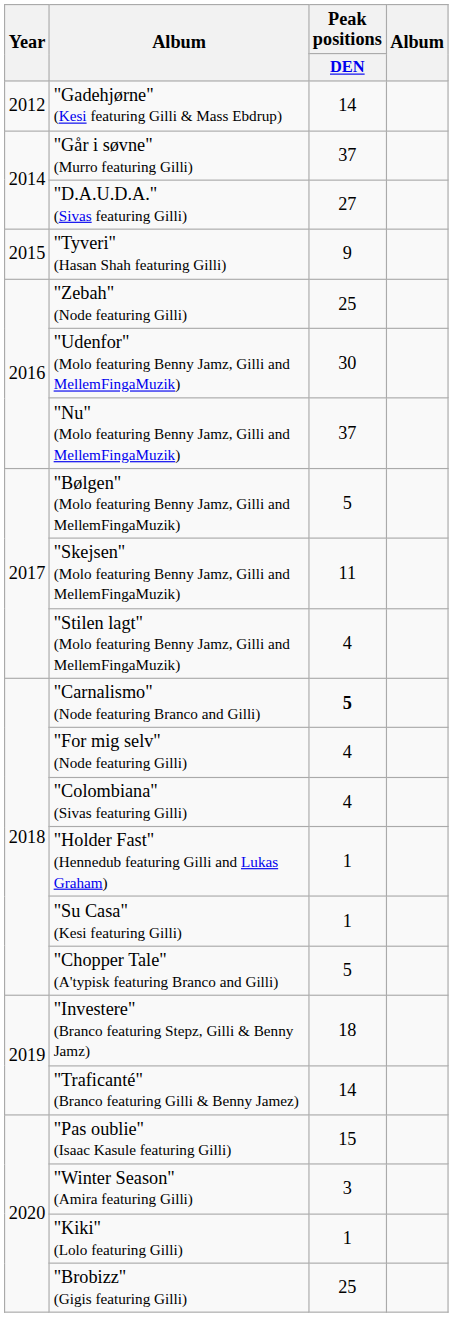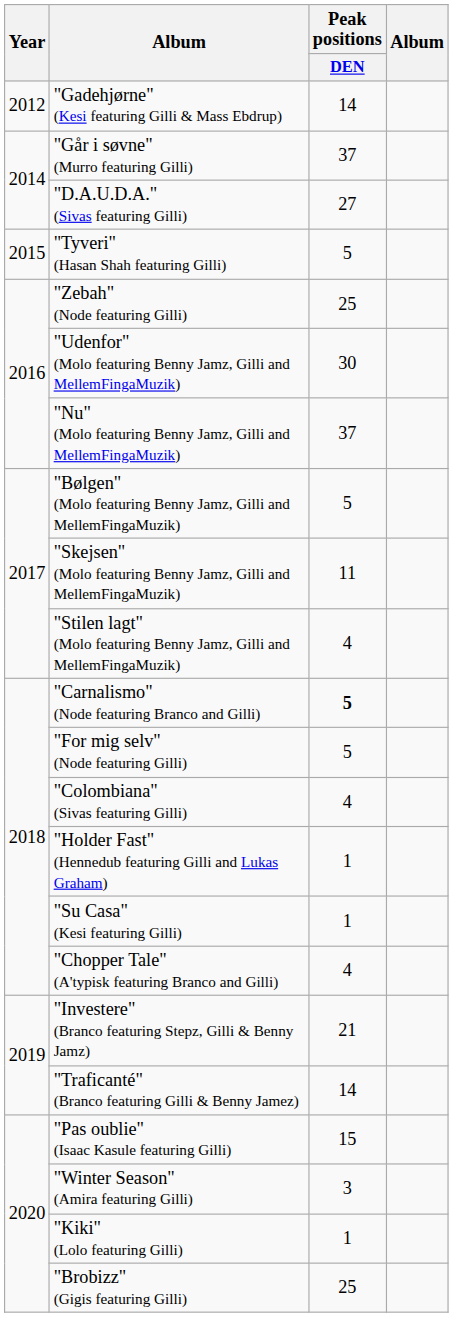 <table class="wikitable">
 <tr>
 <th align="center" rowspan="2" width="10">Year</th>
 <th align="center" rowspan="2" width="220">Album</th>
 <th align="center" colspan="1" width="20">Peak positions</th>
 <th align="center" rowspan="2" width="20">Album</th>
 </tr>
 <tr>
 <th scope="col" style="width:3em;font-size:90%;"><a href='#'>DEN</a><br></th>
 </tr>
 <tr>
 <td style="text-align:center;">2012</td>
 <td>"Gadehjørne" <br><small>(<a href='#'>Kesi</a> featuring Gilli & Mass Ebdrup)</small></td>
 <td style="text-align:center;">14</td>
 <td style="text-align:center;"></td>
 </tr>
 <tr>
 <td style="text-align:center;" rowspan=2>2014</td>
 <td>"Går i søvne" <br><small>(Murro featuring Gilli)</small></td>
 <td style="text-align:center;">37</td>
 <td style="text-align:center;"></td>
 </tr>
 <tr>
 <td>"D.A.U.D.A." <br><small>(<a href='#'>Sivas</a> featuring Gilli)</small></td>
 <td style="text-align:center;">27</td>
 <td style="text-align:center;"></td>
 </tr>
 <tr>
 <td style="text-align:center;">2015</td>
 <td>"Tyveri" <br><small>(Hasan Shah featuring Gilli)</small></td>
-<td style="text-align:center;">9</td>
+<td style="text-align:center;">5</td>
 <td style="text-align:center;"></td>
 </tr>
 <tr>
 <td style="text-align:center;" rowspan=3>2016</td>
 <td>"Zebah" <br><small>(Node featuring Gilli)</small></td>
 <td style="text-align:center;">25</td>
 <td style="text-align:center;"></td>
 </tr>
 <tr>
 <td>"Udenfor" <br><small>(Molo featuring Benny Jamz, Gilli and <a href='#'>MellemFingaMuzik</a>)</small></td>
 <td style="text-align:center;">30<br></td>
 <td style="text-align:center;"></td>
 </tr>
 <tr>
 <td>"Nu" <br><small>(Molo featuring Benny Jamz, Gilli and <a href='#'>MellemFingaMuzik</a>)</small></td>
 <td style="text-align:center;">37<br></td>
 <td style="text-align:center;"></td>
 </tr>
 <tr>
 <td style="text-align:center;" rowspan="3">2017</td>
 <td>"Bølgen" <br><small>(Molo featuring Benny Jamz, Gilli and MellemFingaMuzik)</small></td>
 <td style="text-align:center;">5<br></td>
 <td style="text-align:center;"></td>
 </tr>
 <tr>
 <td>"Skejsen" <br><small>(Molo featuring Benny Jamz, Gilli and MellemFingaMuzik)</small></td>
 <td style="text-align:center;">11<br></td>
 <td style="text-align:center;"></td>
 </tr>
 <tr>
 <td>"Stilen lagt" <br><small>(Molo featuring Benny Jamz, Gilli and MellemFingaMuzik)</small></td>
 <td style="text-align:center;">4<br></td>
 <td style="text-align:center;"></td>
 </tr>
 <tr>
 <td rowspan="6" style="text-align:center;">2018</td>
 <td>"Carnalismo" <br><small>(Node featuring Branco and Gilli)</small></td>
 <td style="text-align:center;"><strong>5<br></strong></td>
 <td style="text-align:center;"></td>
 </tr>
 <tr>
 <td>"For mig selv" <br><small>(Node featuring Gilli)</small></td>
-<td style="text-align:center;">4<br></td>
+<td style="text-align:center;">5<br></td>
 <td style="text-align:center;"></td>
 </tr>
 <tr>
 <td>"Colombiana" <br><small>(Sivas featuring Gilli)</small></td>
 <td style="text-align:center;">4</td>
 <td></td>
 </tr>
 <tr>
 <td>"Holder Fast" <br><small>(Hennedub featuring Gilli and <a href='#'>Lukas Graham</a>)</small></td>
 <td style="text-align:center;">1<br></td>
 <td></td>
 </tr>
 <tr>
 <td>"Su Casa" <br><small>(Kesi featuring Gilli)</small></td>
 <td style="text-align:center;">1</td>
 <td></td>
 </tr>
 <tr>
 <td>"Chopper Tale" <br><small>(A'typisk featuring Branco and Gilli)</small></td>
-<td style="text-align:center;">5<br></td>
+<td style="text-align:center;">4<br></td>
 <td></td>
 </tr>
 <tr>
 <td style="text-align:center;" rowspan=2>2019</td>
 <td>"Investere" <br><small>(Branco featuring Stepz, Gilli & Benny Jamz)</small></td>
-<td style="text-align:center;">18</td>
+<td style="text-align:center;">21</td>
 <td style="text-align:center;"></td>
 </tr>
 <tr>
 <td>"Traficanté" <br><small>(Branco featuring Gilli & Benny Jamez)</small></td>
 <td style="text-align:center;">14</td>
 <td style="text-align:center;"></td>
 </tr>
 <tr>
 <td style="text-align:center;" rowspan=4>2020</td>
 <td>"Pas oublie" <br><small>(Isaac Kasule featuring Gilli)</small></td>
 <td style="text-align:center;">15<br></td>
 <td style="text-align:center;"></td>
 </tr>
 <tr>
 <td>"Winter Season" <br><small>(Amira featuring Gilli)</small></td>
 <td style="text-align:center;">3</td>
 <td style="text-align:center;"></td>
 </tr>
 <tr>
 <td>"Kiki" <br><small>(Lolo featuring Gilli)</small></td>
 <td style="text-align:center;">1<br></td>
 <td style="text-align:center;"></td>
 </tr>
 <tr>
 <td>"Brobizz" <br><small>(Gigis featuring Gilli)</small></td>
 <td style="text-align:center;">25<br></td>
 <td style="text-align:center;"></td>
 </tr>
 </table>
